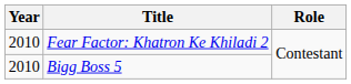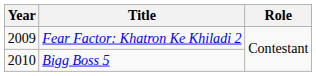 <table class="wikitable sortable">
 <tr>
 <th scope="col">Year</th>
 <th scope="col">Title</th>
 <th scope="col">Role</th>
 </tr>
 <tr>
-<td>2010</td>
+<td>2009</td>
 <td><em><a href='#'>Fear Factor: Khatron Ke Khiladi 2</a></em></td>
 <td rowspan="2">Contestant</td>
 </tr>
 <tr>
 <td>2010</td>
 <td><em><a href='#'>Bigg Boss 5</a></em></td>
 </tr>
 </table>
